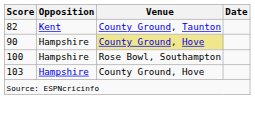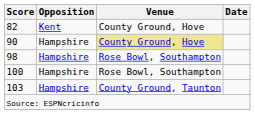 <table class="wikitable sortable">
 <tr>
 <th>Score</th>
 <th>Opposition</th>
 <th>Venue</th>
 <th>Date</th>
 </tr>
 <tr>
 <td>82</td>
 <td><a href='#'>Kent</a></td>
-<td><a href='#'>County Ground</a>, <a href='#'>Taunton</a></td>
+<td>County Ground, Hove</td>
 <td></td>
 </tr>
 <tr>
 <td>90</td>
 <td>Hampshire</td>
 <td style="background: khaki;"><a href='#'>County Ground</a>, <a href='#'>Hove</a></td>
+<td></td>
+</tr>
+<tr>
+<td>98</td>
+<td><a href='#'>Hampshire</a></td>
+<td><a href='#'>Rose Bowl</a>, <a href='#'>Southampton</a></td>
 <td></td>
 </tr>
 <tr>
 <td>100</td>
 <td>Hampshire</td>
 <td>Rose Bowl, Southampton</td>
 <td></td>
 </tr>
 <tr>
 <td>103</td>
 <td><a href='#'>Hampshire</a></td>
-<td>County Ground, Hove</td>
+<td><a href='#'>County Ground</a>, <a href='#'>Taunton</a></td>
 <td></td>
 </tr>
 <tr class="unsortable">
 <td colspan=4><small>Source: ESPNcricinfo</small></td>
 </tr>
 </table>
